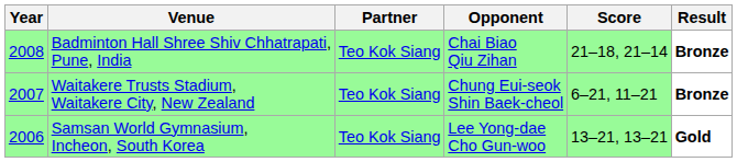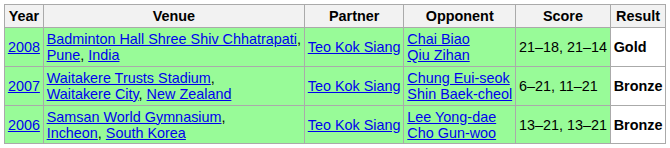 <table class="sortable wikitable" style="font-size: 90%;">
 <tr>
 <th>Year</th>
 <th>Venue</th>
 <th>Partner</th>
 <th>Opponent</th>
 <th>Score</th>
 <th>Result</th>
 </tr>
 <tr style="background:#98FB98">
 <td align="center"><a href='#'>2008</a></td>
 <td align="left"><a href='#'>Badminton Hall Shree Shiv Chhatrapati</a>,<br><a href='#'>Pune</a>, <a href='#'>India</a></td>
 <td align="left"> <a href='#'>Teo Kok Siang</a></td>
 <td align="left"> <a href='#'>Chai Biao</a> <br>  <a href='#'>Qiu Zihan</a></td>
 <td align="left">21–18, 21–14</td>
-<td style="text-align:left; background:white"> <strong>Bronze</strong></td>
+<td style="text-align:left; background:white"> <strong>Gold</strong></td>
 </tr>
 <tr>
 </tr>
 <tr style="background:#98FB98">
 <td align="center"><a href='#'>2007</a></td>
 <td align="left"><a href='#'>Waitakere Trusts Stadium</a>,<br><a href='#'>Waitakere City</a>, <a href='#'>New Zealand</a></td>
 <td align="left"> <a href='#'>Teo Kok Siang</a></td>
 <td align="left"> <a href='#'>Chung Eui-seok</a> <br>  <a href='#'>Shin Baek-cheol</a></td>
 <td align="left">6–21, 11–21</td>
 <td style="text-align:left; background:white"> <strong>Bronze</strong></td>
 </tr>
 <tr>
 </tr>
 <tr style="background:#98FB98">
 <td align="center"><a href='#'>2006</a></td>
 <td align="left"><a href='#'>Samsan World Gymnasium</a>,<br><a href='#'>Incheon</a>, <a href='#'>South Korea</a></td>
 <td align="left"> <a href='#'>Teo Kok Siang</a></td>
 <td align="left"> <a href='#'>Lee Yong-dae</a> <br>  <a href='#'>Cho Gun-woo</a></td>
 <td align="left">13–21, 13–21</td>
-<td style="text-align:left; background:white"> <strong>Gold</strong></td>
+<td style="text-align:left; background:white"> <strong>Bronze</strong></td>
 </tr>
 </table>
